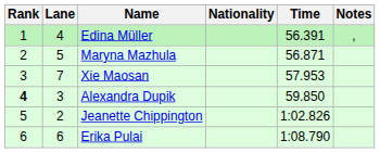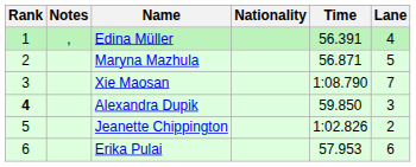 <table class="wikitable" style="text-align:center;">
 <tr>
 <th>Rank</th>
-<th>Lane</th>
+<th>Notes</th>
 <th>Name</th>
 <th>Nationality</th>
 <th>Time</th>
-<th>Notes</th>
+<th>Lane</th>
 </tr>
 <tr bgcolor=bbf3bb>
 <td>1</td>
-<td>4</td>
+<td>, </td>
 <td align=left><a href='#'>Edina Müller</a></td>
 <td align=left></td>
 <td>56.391</td>
-<td>, </td>
+<td>4</td>
 </tr>
 <tr bgcolor=ddffdd>
 <td>2</td>
-<td>5</td>
+<td></td>
 <td align=left><a href='#'>Maryna Mazhula</a></td>
 <td align=left></td>
 <td>56.871</td>
-<td></td>
+<td>5</td>
 </tr>
 <tr bgcolor=ddffdd>
 <td>3</td>
-<td>7</td>
+<td></td>
 <td align=left><a href='#'>Xie Maosan</a></td>
 <td align=left></td>
-<td>57.953</td>
-<td></td>
+<td>1:08.790</td>
+<td>7</td>
 </tr>
 <tr bgcolor=ddffdd>
 <td><strong>4</strong></td>
-<td>3</td>
+<td></td>
 <td align=left><a href='#'>Alexandra Dupik</a></td>
 <td align=left></td>
 <td>59.850</td>
-<td></td>
+<td>3</td>
 </tr>
 <tr bgcolor=ddffdd>
 <td>5</td>
-<td>2</td>
+<td></td>
 <td align=left><a href='#'>Jeanette Chippington</a></td>
 <td align=left></td>
 <td>1:02.826</td>
-<td></td>
+<td>2</td>
 </tr>
 <tr bgcolor=ddffdd>
 <td>6</td>
-<td>6</td>
+<td></td>
 <td align=left><a href='#'>Erika Pulai</a></td>
 <td align=left></td>
-<td>1:08.790</td>
-<td></td>
+<td>57.953</td>
+<td>6</td>
 </tr>
 </table>
